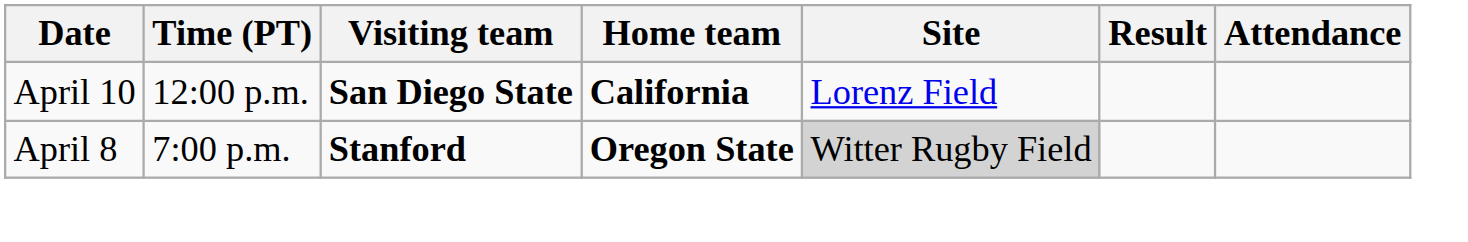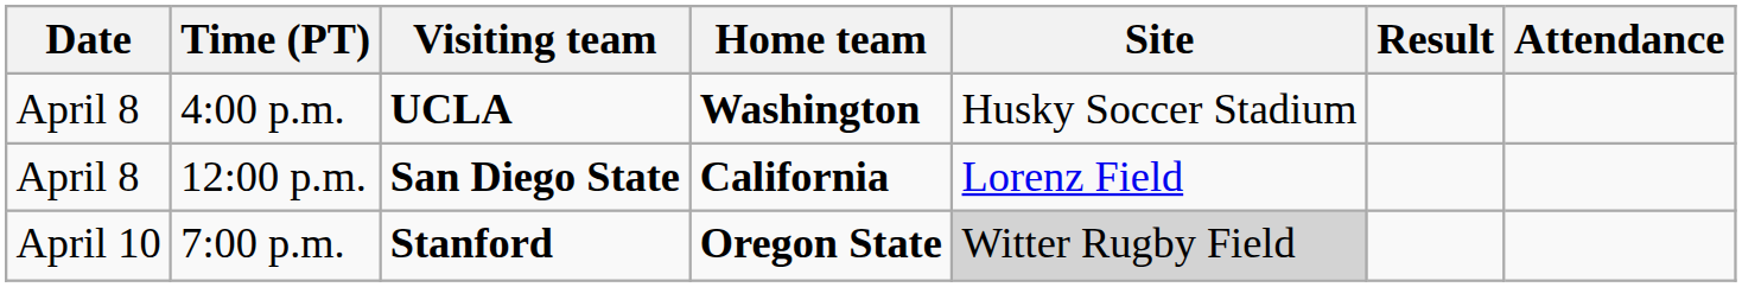 <table class="wikitable">
 <tr>
 <th>Date</th>
 <th>Time (PT)</th>
 <th>Visiting team</th>
 <th>Home team</th>
 <th>Site</th>
 <th>Result</th>
 <th>Attendance</th>
 </tr>
 <tr>
-<td>April 10</td>
+<td>April 8</td>
+<td>4:00 p.m.</td>
+<td><strong>UCLA</strong></td>
+<td><strong>Washington</strong></td>
+<td>Husky Soccer Stadium</td>
+<td></td>
+<td></td>
+</tr>
+<tr>
+<td>April 8</td>
 <td>12:00 p.m.</td>
 <td><strong>San Diego State</strong></td>
 <td><strong>California</strong></td>
 <td><a href='#'>Lorenz Field</a></td>
 <td></td>
 <td></td>
 </tr>
 <tr>
-<td>April 8</td>
+<td>April 10</td>
 <td>7:00 p.m.</td>
 <td><strong>Stanford</strong></td>
 <td><strong>Oregon State</strong></td>
 <td style="background: lightgrey;">Witter Rugby Field</td>
 <td></td>
 <td></td>
 </tr>
 </table>
